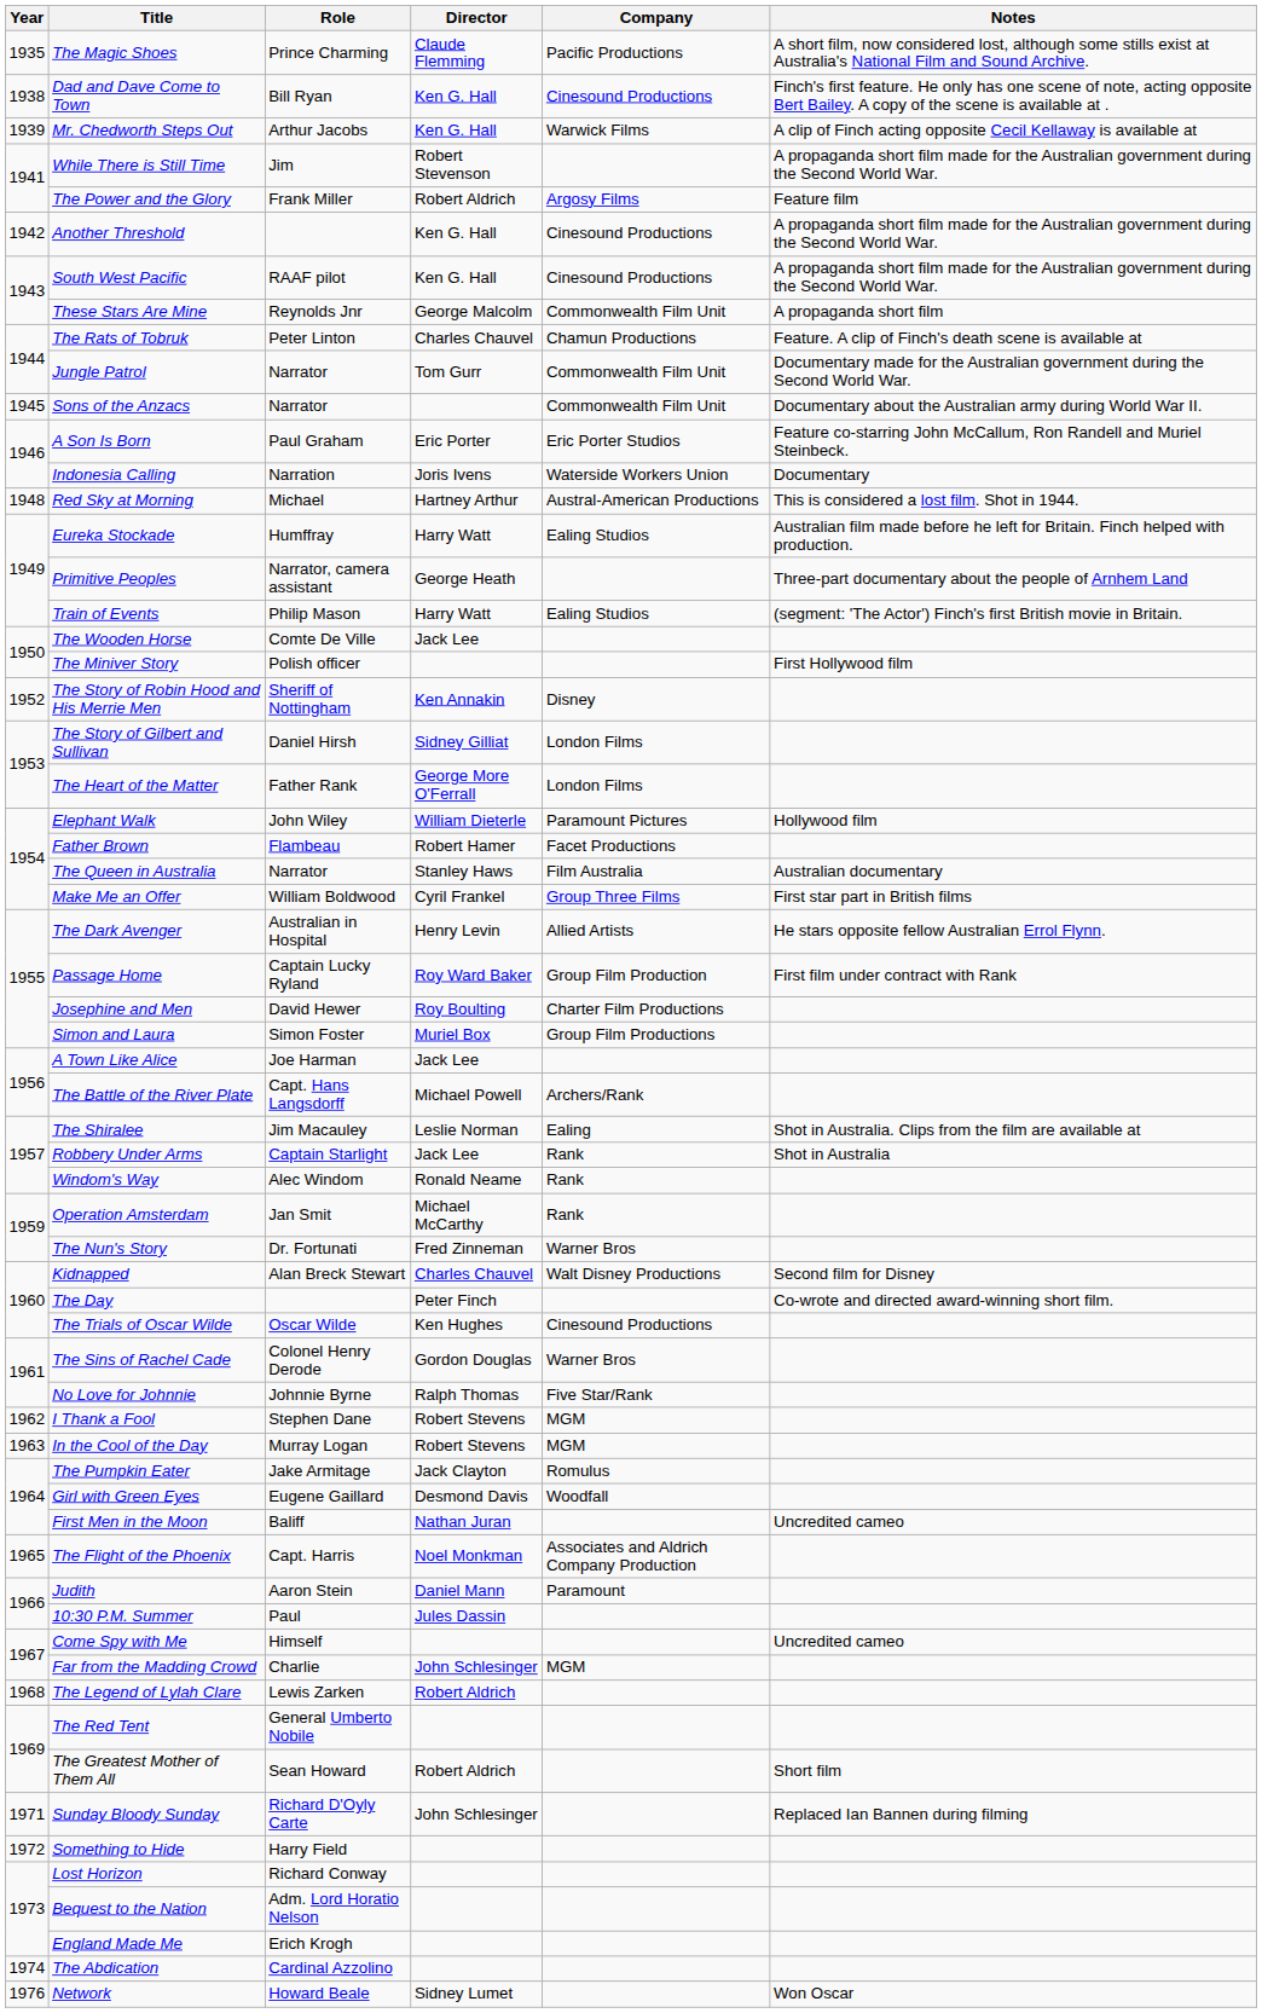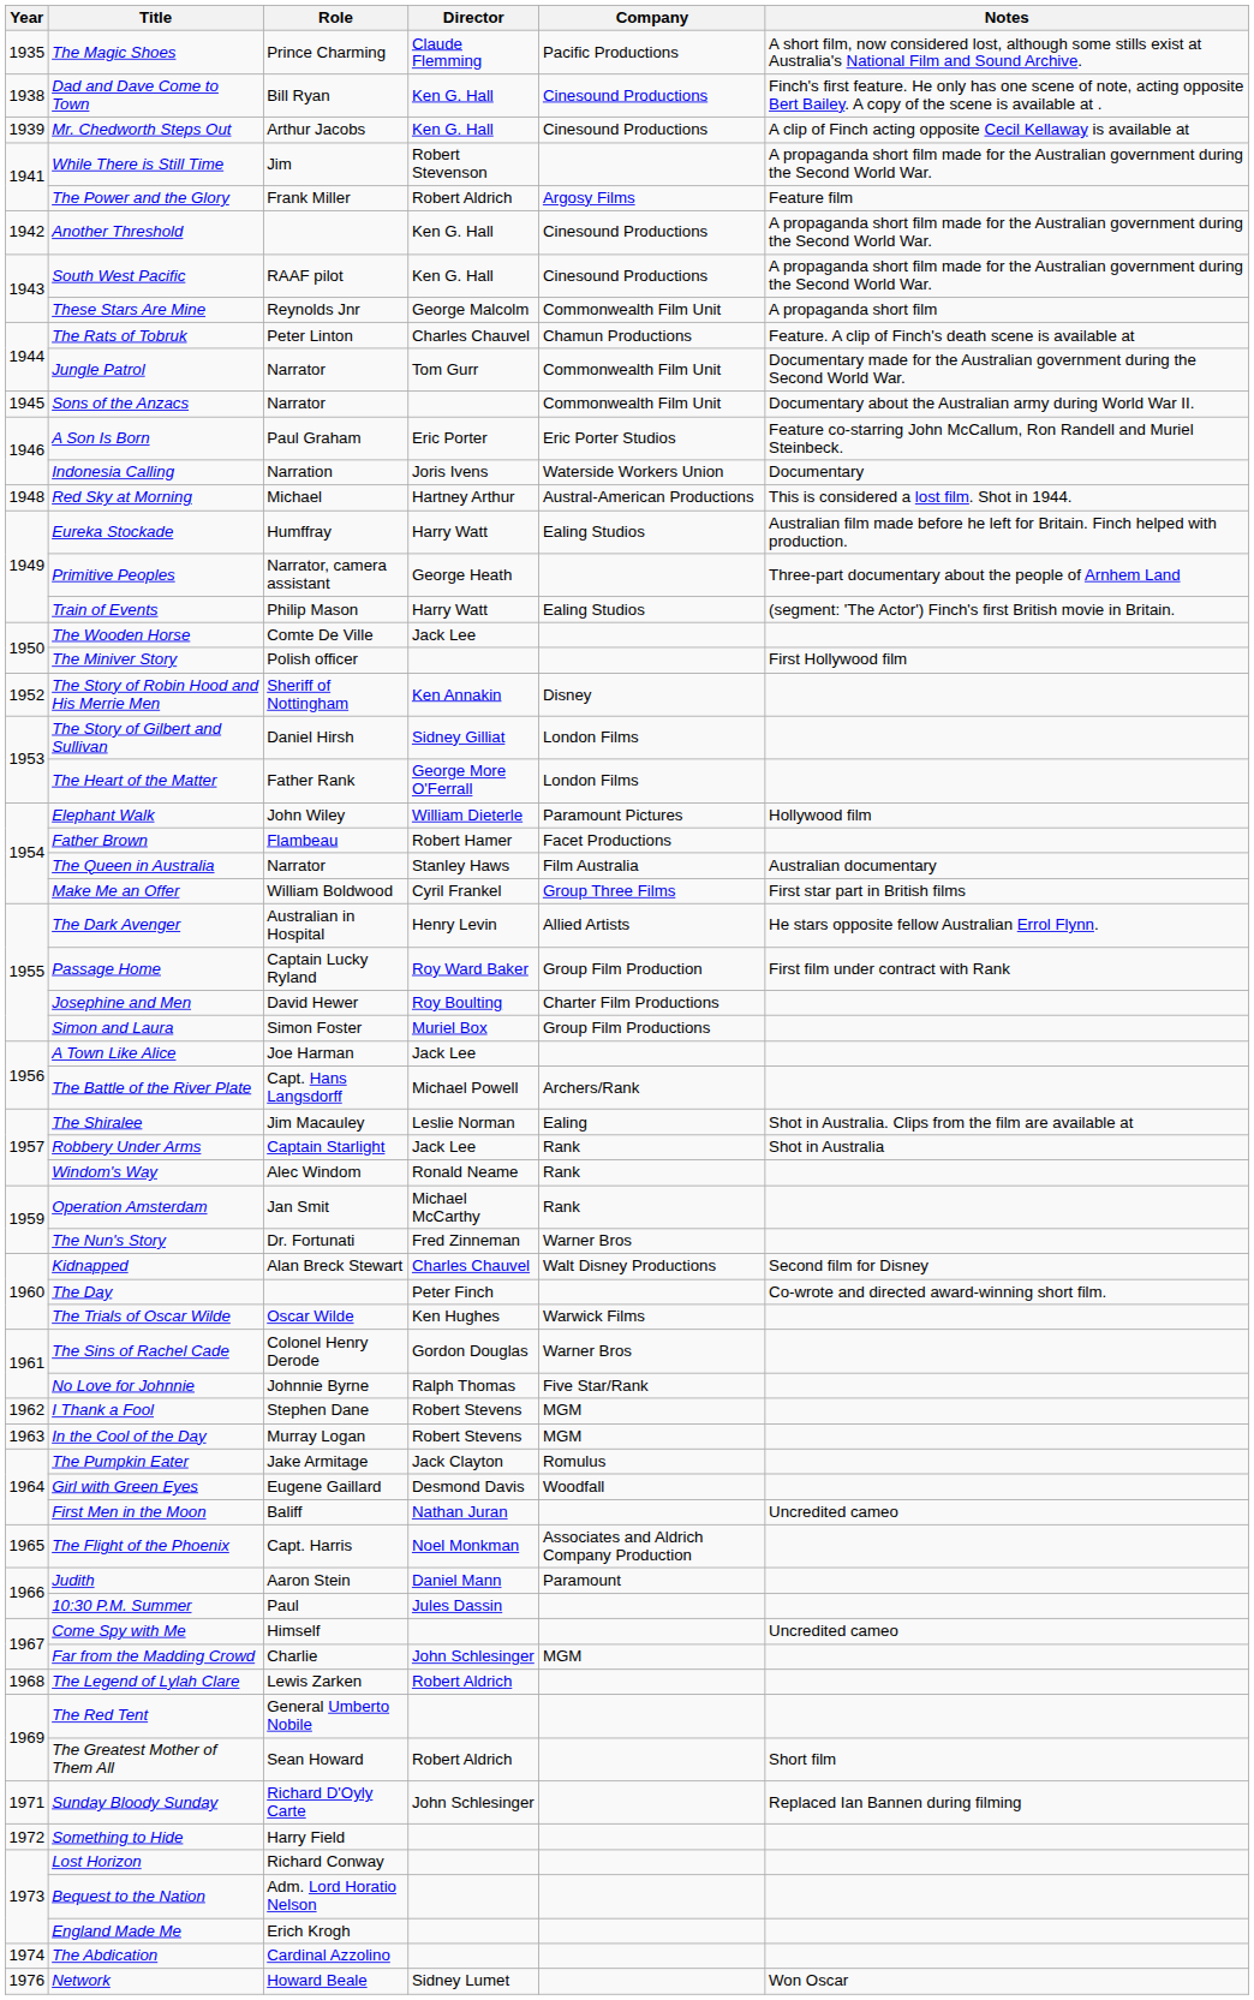 <table class="wikitable">
 <tr>
 <th>Year</th>
 <th>Title</th>
 <th>Role</th>
 <th>Director</th>
 <th>Company</th>
 <th>Notes</th>
 </tr>
 <tr>
 <td>1935</td>
 <td><em><a href='#'>The Magic Shoes</a></em></td>
 <td>Prince Charming</td>
 <td><a href='#'>Claude Flemming</a></td>
 <td>Pacific Productions</td>
 <td>A short film, now considered lost, although some stills exist at Australia's <a href='#'>National Film and Sound Archive</a>.</td>
 </tr>
 <tr>
 <td>1938</td>
 <td><em><a href='#'>Dad and Dave Come to Town</a></em></td>
 <td>Bill Ryan</td>
 <td><a href='#'>Ken G. Hall</a></td>
 <td><a href='#'>Cinesound Productions</a></td>
 <td>Finch's first feature. He only has one scene of note, acting opposite <a href='#'>Bert Bailey</a>. A copy of the scene is available at .</td>
 </tr>
 <tr>
 <td>1939</td>
 <td><em><a href='#'>Mr. Chedworth Steps Out</a></em></td>
 <td>Arthur Jacobs</td>
 <td><a href='#'>Ken G. Hall</a></td>
-<td>Warwick Films</td>
+<td>Cinesound Productions</td>
 <td>A clip of Finch acting opposite <a href='#'>Cecil Kellaway</a> is available at </td>
 </tr>
 <tr>
 <td rowspan="2">1941</td>
 <td><em><a href='#'>While There is Still Time</a></em></td>
 <td>Jim</td>
 <td>Robert Stevenson</td>
 <td></td>
 <td>A propaganda short film made for the Australian government during the Second World War.</td>
 </tr>
 <tr>
 <td><em><a href='#'>The Power and the Glory</a></em></td>
 <td>Frank Miller</td>
 <td>Robert Aldrich</td>
 <td><a href='#'>Argosy Films</a></td>
 <td>Feature film</td>
 </tr>
 <tr>
 <td>1942</td>
 <td><em><a href='#'>Another Threshold</a></em></td>
 <td></td>
 <td>Ken G. Hall</td>
 <td>Cinesound Productions</td>
 <td>A propaganda short film made for the Australian government during the Second World War.</td>
 </tr>
 <tr>
 <td rowspan="2">1943</td>
 <td><em><a href='#'>South West Pacific</a></em></td>
 <td>RAAF pilot</td>
 <td>Ken G. Hall</td>
 <td>Cinesound Productions</td>
 <td>A propaganda short film made for the Australian government during the Second World War.</td>
 </tr>
 <tr>
 <td><em><a href='#'>These Stars Are Mine</a></em></td>
 <td>Reynolds Jnr</td>
 <td>George Malcolm</td>
 <td>Commonwealth Film Unit</td>
 <td>A propaganda short film</td>
 </tr>
 <tr>
 <td rowspan="2">1944</td>
 <td><em><a href='#'>The Rats of Tobruk</a></em></td>
 <td>Peter Linton</td>
 <td>Charles Chauvel</td>
 <td>Chamun Productions</td>
 <td>Feature. A clip of Finch's death scene is available at </td>
 </tr>
 <tr>
 <td><em><a href='#'>Jungle Patrol</a></em></td>
 <td>Narrator</td>
 <td>Tom Gurr</td>
 <td>Commonwealth Film Unit</td>
 <td>Documentary made for the Australian government during the Second World War.</td>
 </tr>
 <tr>
 <td>1945</td>
 <td><em><a href='#'>Sons of the Anzacs</a></em></td>
 <td>Narrator</td>
 <td></td>
 <td>Commonwealth Film Unit</td>
 <td>Documentary about the Australian army during World War II.</td>
 </tr>
 <tr>
 <td rowspan="2">1946</td>
 <td><em><a href='#'>A Son Is Born</a></em></td>
 <td>Paul Graham</td>
 <td>Eric Porter</td>
 <td>Eric Porter Studios</td>
 <td>Feature co-starring John McCallum, Ron Randell and Muriel Steinbeck.</td>
 </tr>
 <tr>
 <td><em><a href='#'>Indonesia Calling</a></em></td>
 <td>Narration</td>
 <td>Joris Ivens</td>
 <td>Waterside Workers Union</td>
 <td>Documentary</td>
 </tr>
 <tr>
 <td>1948</td>
 <td><em><a href='#'>Red Sky at Morning</a></em></td>
 <td>Michael</td>
 <td>Hartney Arthur</td>
 <td>Austral-American Productions</td>
 <td>This is considered a <a href='#'>lost film</a>. Shot in 1944.</td>
 </tr>
 <tr>
 <td rowspan="3">1949</td>
 <td><em><a href='#'>Eureka Stockade</a></em></td>
 <td>Humffray</td>
 <td>Harry Watt</td>
 <td>Ealing Studios</td>
 <td>Australian film made before he left for Britain. Finch helped with production.</td>
 </tr>
 <tr>
 <td><em><a href='#'>Primitive Peoples</a></em></td>
 <td>Narrator, camera assistant</td>
 <td>George Heath</td>
 <td></td>
 <td>Three-part documentary about the people of <a href='#'>Arnhem Land</a></td>
 </tr>
 <tr>
 <td><em><a href='#'>Train of Events</a></em></td>
 <td>Philip Mason</td>
 <td>Harry Watt</td>
 <td>Ealing Studios</td>
 <td>(segment: 'The Actor') Finch's first British movie in Britain.</td>
 </tr>
 <tr>
 <td rowspan="2">1950</td>
 <td><em><a href='#'>The Wooden Horse</a></em></td>
 <td>Comte De Ville</td>
 <td>Jack Lee</td>
 <td></td>
 <td></td>
 </tr>
 <tr>
 <td><em><a href='#'>The Miniver Story</a></em></td>
 <td>Polish officer</td>
 <td></td>
 <td></td>
 <td>First Hollywood film</td>
 </tr>
 <tr>
 <td>1952</td>
 <td><em><a href='#'>The Story of Robin Hood and His Merrie Men</a></em></td>
 <td><a href='#'>Sheriff of Nottingham</a></td>
 <td><a href='#'>Ken Annakin</a></td>
 <td>Disney</td>
 <td></td>
 </tr>
 <tr>
 <td rowspan="2">1953</td>
 <td><em><a href='#'>The Story of Gilbert and Sullivan</a></em></td>
 <td>Daniel Hirsh</td>
 <td><a href='#'>Sidney Gilliat</a></td>
 <td>London Films</td>
 <td></td>
 </tr>
 <tr>
 <td><em><a href='#'>The Heart of the Matter</a></em></td>
 <td>Father Rank</td>
 <td><a href='#'>George More O'Ferrall</a></td>
 <td>London Films</td>
 <td></td>
 </tr>
 <tr>
 <td rowspan="4">1954</td>
 <td><em><a href='#'>Elephant Walk</a></em></td>
 <td>John Wiley</td>
 <td><a href='#'>William Dieterle</a></td>
 <td>Paramount Pictures</td>
 <td>Hollywood film</td>
 </tr>
 <tr>
 <td><em><a href='#'>Father Brown</a></em></td>
 <td><a href='#'>Flambeau</a></td>
 <td>Robert Hamer</td>
 <td>Facet Productions</td>
 <td></td>
 </tr>
 <tr>
 <td><em><a href='#'>The Queen in Australia</a></em></td>
 <td>Narrator</td>
 <td>Stanley Haws</td>
 <td>Film Australia</td>
 <td>Australian documentary</td>
 </tr>
 <tr>
 <td><em><a href='#'>Make Me an Offer</a></em></td>
 <td>William Boldwood</td>
 <td>Cyril Frankel</td>
 <td><a href='#'>Group Three Films</a></td>
 <td>First star part in British films</td>
 </tr>
 <tr>
 <td rowspan="4">1955</td>
 <td><em><a href='#'>The Dark Avenger</a></em></td>
 <td>Australian in Hospital</td>
 <td>Henry Levin</td>
 <td>Allied Artists</td>
 <td>He stars opposite fellow Australian <a href='#'>Errol Flynn</a>.</td>
 </tr>
 <tr>
 <td><em><a href='#'>Passage Home</a></em></td>
 <td>Captain Lucky Ryland</td>
 <td><a href='#'>Roy Ward Baker</a></td>
 <td>Group Film Production</td>
 <td>First film under contract with Rank</td>
 </tr>
 <tr>
 <td><em><a href='#'>Josephine and Men</a></em></td>
 <td>David Hewer</td>
 <td><a href='#'>Roy Boulting</a></td>
 <td>Charter Film Productions</td>
 <td></td>
 </tr>
 <tr>
 <td><em><a href='#'>Simon and Laura</a></em></td>
 <td>Simon Foster</td>
 <td><a href='#'>Muriel Box</a></td>
 <td>Group Film Productions</td>
 <td></td>
 </tr>
 <tr>
 <td rowspan="2">1956</td>
 <td><em><a href='#'>A Town Like Alice</a></em></td>
 <td>Joe Harman</td>
 <td>Jack Lee</td>
 <td></td>
 <td></td>
 </tr>
 <tr>
 <td><em><a href='#'>The Battle of the River Plate</a></em></td>
 <td>Capt. <a href='#'>Hans Langsdorff</a></td>
 <td>Michael Powell</td>
 <td>Archers/Rank</td>
 <td></td>
 </tr>
 <tr>
 <td rowspan="3">1957</td>
 <td><em><a href='#'>The Shiralee</a></em></td>
 <td>Jim Macauley</td>
 <td>Leslie Norman</td>
 <td>Ealing</td>
 <td>Shot in Australia. Clips from the film are available at </td>
 </tr>
 <tr>
 <td><em><a href='#'>Robbery Under Arms</a></em></td>
 <td><a href='#'>Captain Starlight</a></td>
 <td>Jack Lee</td>
 <td>Rank</td>
 <td>Shot in Australia</td>
 </tr>
 <tr>
 <td><em><a href='#'>Windom's Way</a></em></td>
 <td>Alec Windom</td>
 <td>Ronald Neame</td>
 <td>Rank</td>
 <td></td>
 </tr>
 <tr>
 <td rowspan="2">1959</td>
 <td><em><a href='#'>Operation Amsterdam</a></em></td>
 <td>Jan Smit</td>
 <td>Michael McCarthy</td>
 <td>Rank</td>
 <td></td>
 </tr>
 <tr>
 <td><em><a href='#'>The Nun's Story</a></em></td>
 <td>Dr. Fortunati</td>
 <td>Fred Zinneman</td>
 <td>Warner Bros</td>
 <td></td>
 </tr>
 <tr>
 <td rowspan="3">1960</td>
 <td><em><a href='#'>Kidnapped</a></em></td>
 <td>Alan Breck Stewart</td>
 <td><a href='#'>Charles Chauvel</a></td>
 <td>Walt Disney Productions</td>
 <td>Second film for Disney</td>
 </tr>
 <tr>
 <td><em><a href='#'>The Day</a></em></td>
 <td></td>
 <td>Peter Finch</td>
 <td></td>
 <td>Co-wrote and directed award-winning short film.</td>
 </tr>
 <tr>
 <td><em><a href='#'>The Trials of Oscar Wilde</a></em></td>
 <td><a href='#'>Oscar Wilde</a></td>
 <td>Ken Hughes</td>
-<td>Cinesound Productions</td>
+<td>Warwick Films</td>
 <td></td>
 </tr>
 <tr>
 <td rowspan="2">1961</td>
 <td><em><a href='#'>The Sins of Rachel Cade</a></em></td>
 <td>Colonel Henry Derode</td>
 <td>Gordon Douglas</td>
 <td>Warner Bros</td>
 <td></td>
 </tr>
 <tr>
 <td><em><a href='#'>No Love for Johnnie</a></em></td>
 <td>Johnnie Byrne</td>
 <td>Ralph Thomas</td>
 <td>Five Star/Rank</td>
 <td></td>
 </tr>
 <tr>
 <td>1962</td>
 <td><em><a href='#'>I Thank a Fool</a></em></td>
 <td>Stephen Dane</td>
 <td>Robert Stevens</td>
 <td>MGM</td>
 <td></td>
 </tr>
 <tr>
 <td>1963</td>
 <td><em><a href='#'>In the Cool of the Day</a></em></td>
 <td>Murray Logan</td>
 <td>Robert Stevens</td>
 <td>MGM</td>
 <td></td>
 </tr>
 <tr>
 <td rowspan="3">1964</td>
 <td><em><a href='#'>The Pumpkin Eater</a></em></td>
 <td>Jake Armitage</td>
 <td>Jack Clayton</td>
 <td>Romulus</td>
 <td></td>
 </tr>
 <tr>
 <td><em><a href='#'>Girl with Green Eyes</a></em></td>
 <td>Eugene Gaillard</td>
 <td>Desmond Davis</td>
 <td>Woodfall</td>
 <td></td>
 </tr>
 <tr>
 <td><em><a href='#'>First Men in the Moon</a></em></td>
 <td>Baliff</td>
 <td><a href='#'>Nathan Juran</a></td>
 <td></td>
 <td>Uncredited cameo</td>
 </tr>
 <tr>
 <td>1965</td>
 <td><em><a href='#'>The Flight of the Phoenix</a></em></td>
 <td>Capt. Harris</td>
 <td><a href='#'>Noel Monkman</a></td>
 <td>Associates and Aldrich Company Production</td>
 <td></td>
 </tr>
 <tr>
 <td rowspan="2">1966</td>
 <td><em><a href='#'>Judith</a></em></td>
 <td>Aaron Stein</td>
 <td><a href='#'>Daniel Mann</a></td>
 <td>Paramount</td>
 <td></td>
 </tr>
 <tr>
 <td><em><a href='#'>10:30 P.M. Summer</a></em></td>
 <td>Paul</td>
 <td><a href='#'>Jules Dassin</a></td>
 <td></td>
 <td></td>
 </tr>
 <tr>
 <td rowspan="2">1967</td>
 <td><em><a href='#'>Come Spy with Me</a></em></td>
 <td>Himself</td>
 <td></td>
 <td></td>
 <td>Uncredited cameo</td>
 </tr>
 <tr>
 <td><em><a href='#'>Far from the Madding Crowd</a></em></td>
 <td>Charlie</td>
 <td><a href='#'>John Schlesinger</a></td>
 <td>MGM</td>
 <td></td>
 </tr>
 <tr>
 <td>1968</td>
 <td><em><a href='#'>The Legend of Lylah Clare</a></em></td>
 <td>Lewis Zarken</td>
 <td><a href='#'>Robert Aldrich</a></td>
 <td></td>
 <td></td>
 </tr>
 <tr>
 <td rowspan="2">1969</td>
 <td><em><a href='#'>The Red Tent</a></em></td>
 <td>General <a href='#'>Umberto Nobile</a></td>
 <td></td>
 <td></td>
 <td></td>
 </tr>
 <tr>
 <td><em>The Greatest Mother of Them All</em></td>
 <td>Sean Howard</td>
 <td>Robert Aldrich</td>
 <td></td>
 <td>Short film</td>
 </tr>
 <tr>
 <td>1971</td>
 <td><em><a href='#'>Sunday Bloody Sunday</a></em></td>
 <td><a href='#'>Richard D'Oyly Carte</a></td>
 <td>John Schlesinger</td>
 <td></td>
 <td>Replaced Ian Bannen during filming</td>
 </tr>
 <tr>
 <td>1972</td>
 <td><em><a href='#'>Something to Hide</a></em></td>
 <td>Harry Field</td>
 <td></td>
 <td></td>
 <td></td>
 </tr>
 <tr>
 <td rowspan="3">1973</td>
 <td><em><a href='#'>Lost Horizon</a></em></td>
 <td>Richard Conway</td>
 <td></td>
 <td></td>
 <td></td>
 </tr>
 <tr>
 <td><em><a href='#'>Bequest to the Nation</a></em></td>
 <td>Adm. <a href='#'>Lord Horatio Nelson</a></td>
 <td></td>
 <td></td>
 <td></td>
 </tr>
 <tr>
 <td><em><a href='#'>England Made Me</a></em></td>
 <td>Erich Krogh</td>
 <td></td>
 <td></td>
 <td></td>
 </tr>
 <tr>
 <td>1974</td>
 <td><em><a href='#'>The Abdication</a></em></td>
 <td><a href='#'>Cardinal Azzolino</a></td>
 <td></td>
 <td></td>
 <td></td>
 </tr>
 <tr>
 <td>1976</td>
 <td><em><a href='#'>Network</a></em></td>
 <td><a href='#'>Howard Beale</a></td>
 <td>Sidney Lumet</td>
 <td></td>
 <td>Won Oscar</td>
 </tr>
 </table>
